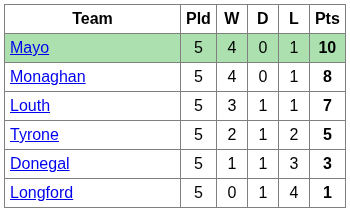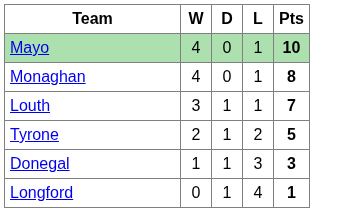 <table style="border-collapse:collapse" border="1" cellspacing="0" cellpadding="5">
 <tr>
 <th width="165">Team</th>
-<th width="20">Pld</th>
 <th width="20">W</th>
 <th width="20">D</th>
 <th width="20">L</th>
 <th width="20">Pts</th>
 </tr>
 <tr align="center" style="background:#ACE1AF;">
 <td style="text-align:left;"> <a href='#'>Mayo</a></td>
-<td>5</td>
 <td>4</td>
 <td>0</td>
 <td>1</td>
 <td><strong>10</strong></td>
 </tr>
 <tr align="center">
 <td style="text-align:left;"> <a href='#'>Monaghan</a></td>
-<td>5</td>
 <td>4</td>
 <td>0</td>
 <td>1</td>
 <td><strong>8</strong></td>
 </tr>
 <tr align="center">
 <td style="text-align:left;"> <a href='#'>Louth</a></td>
-<td>5</td>
 <td>3</td>
 <td>1</td>
 <td>1</td>
 <td><strong>7</strong></td>
 </tr>
 <tr align="center">
 <td style="text-align:left;"> <a href='#'>Tyrone</a></td>
-<td>5</td>
 <td>2</td>
 <td>1</td>
 <td>2</td>
 <td><strong>5</strong></td>
 </tr>
 <tr align="center">
 <td style="text-align:left;"> <a href='#'>Donegal</a></td>
-<td>5</td>
 <td>1</td>
 <td>1</td>
 <td>3</td>
 <td><strong>3</strong></td>
 </tr>
 <tr align="center">
 <td style="text-align:left;"> <a href='#'>Longford</a></td>
-<td>5</td>
 <td>0</td>
 <td>1</td>
 <td>4</td>
 <td><strong>1</strong></td>
 </tr>
 </table>
